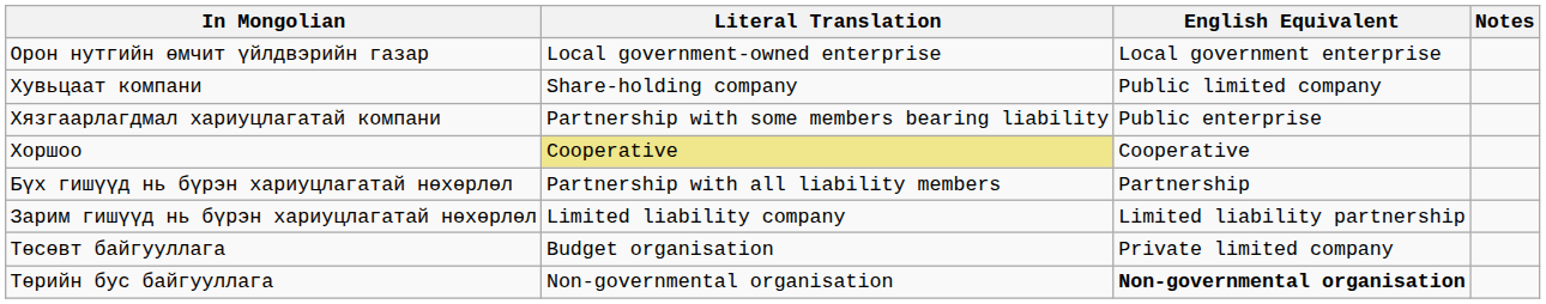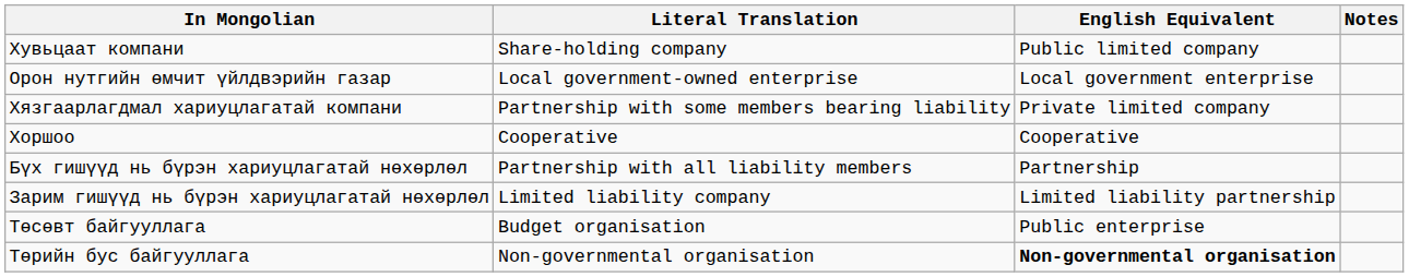 <table class="wikitable">
 <tr>
 <th>In Mongolian</th>
 <th>Literal Translation</th>
 <th>English Equivalent</th>
 <th>Notes</th>
 </tr>
 <tr>
+<td>Хувьцаат компани</td>
+<td>Share-holding company</td>
+<td>Public limited company</td>
+<td></td>
+</tr>
+<tr>
 <td>Орон нутгийн өмчит үйлдвэрийн газар</td>
 <td>Local government-owned enterprise</td>
 <td>Local government enterprise</td>
 <td></td>
 </tr>
 <tr>
-<td>Хувьцаат компани</td>
-<td>Share-holding company</td>
-<td>Public limited company</td>
-<td></td>
-</tr>
-<tr>
 <td>Хязгаарлагдмал хариуцлагатай компани</td>
 <td>Partnership with some members bearing liability</td>
-<td>Public enterprise</td>
+<td>Private limited company</td>
 <td></td>
 </tr>
 <tr>
 <td>Хоршоо</td>
-<td style="background: khaki;">Cooperative</td>
+<td>Cooperative</td>
 <td>Cooperative</td>
 <td></td>
 </tr>
 <tr>
 <td>Бүх гишүүд нь бүрэн хариуцлагатай нөхөрлөл</td>
 <td>Partnership with all liability members</td>
 <td>Partnership</td>
 <td></td>
 </tr>
 <tr>
 <td>Зарим гишүүд нь бүрэн хариуцлагатай нөхөрлөл</td>
 <td>Limited liability company</td>
 <td>Limited liability partnership</td>
 <td></td>
 </tr>
 <tr>
 <td>Төсөвт байгууллага</td>
 <td>Budget organisation</td>
-<td>Private limited company</td>
+<td>Public enterprise</td>
 <td></td>
 </tr>
 <tr>
 <td>Төрийн бус байгууллага</td>
 <td>Non-governmental organisation</td>
 <td><strong>Non-governmental organisation</strong></td>
 <td></td>
 </tr>
 </table>
